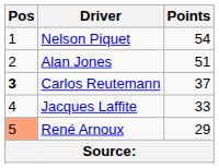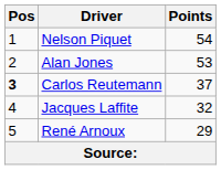 <table class="wikitable" style="font-size: 95%;">
 <tr>
 <th>Pos</th>
 <th>Driver</th>
 <th>Points</th>
 </tr>
 <tr>
 <td>1</td>
 <td> <a href='#'>Nelson Piquet</a></td>
 <td align="right">54</td>
 </tr>
 <tr>
 <td>2</td>
 <td> <a href='#'>Alan Jones</a></td>
-<td align="right">51</td>
+<td align="right">53</td>
 </tr>
 <tr>
 <td><strong>3</strong></td>
 <td> <a href='#'>Carlos Reutemann</a></td>
 <td align="right">37</td>
 </tr>
 <tr>
 <td>4</td>
 <td> <a href='#'>Jacques Laffite</a></td>
-<td align="right">33</td>
+<td align="right">32</td>
 </tr>
 <tr>
-<td style="background: lightsalmon;">5</td>
+<td>5</td>
 <td> <a href='#'>René Arnoux</a></td>
 <td align="right">29</td>
 </tr>
 <tr>
 <th colspan=4>Source:</th>
 </tr>
 </table>
